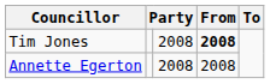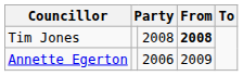 <table class=wikitable>
 <tr>
 <th>Councillor</th>
 <th colspan=2>Party</th>
 <th>From</th>
 <th>To</th>
 </tr>
 <tr>
 <td>Tim Jones</td>
 <td></td>
 <td align=right>2008</td>
 <td align=right><strong>2008</strong></td>
 </tr>
 <tr>
 <td><a href='#'>Annette Egerton</a></td>
 <td></td>
-<td align=right>2008</td>
-<td align=right>2008</td>
+<td align=right>2006</td>
+<td align=right>2009</td>
 </tr>
 </table>
